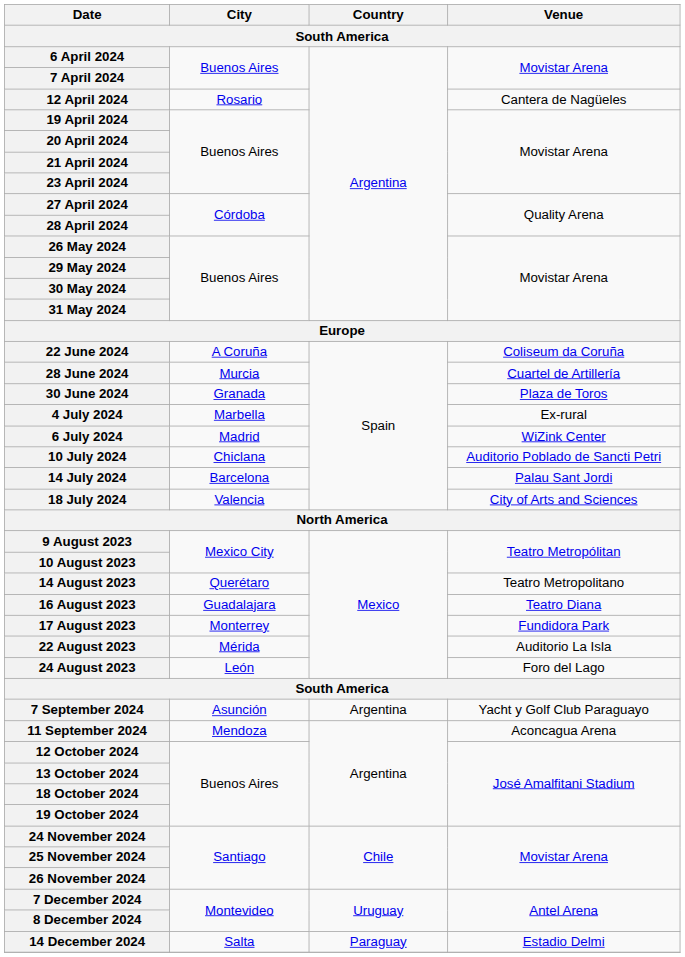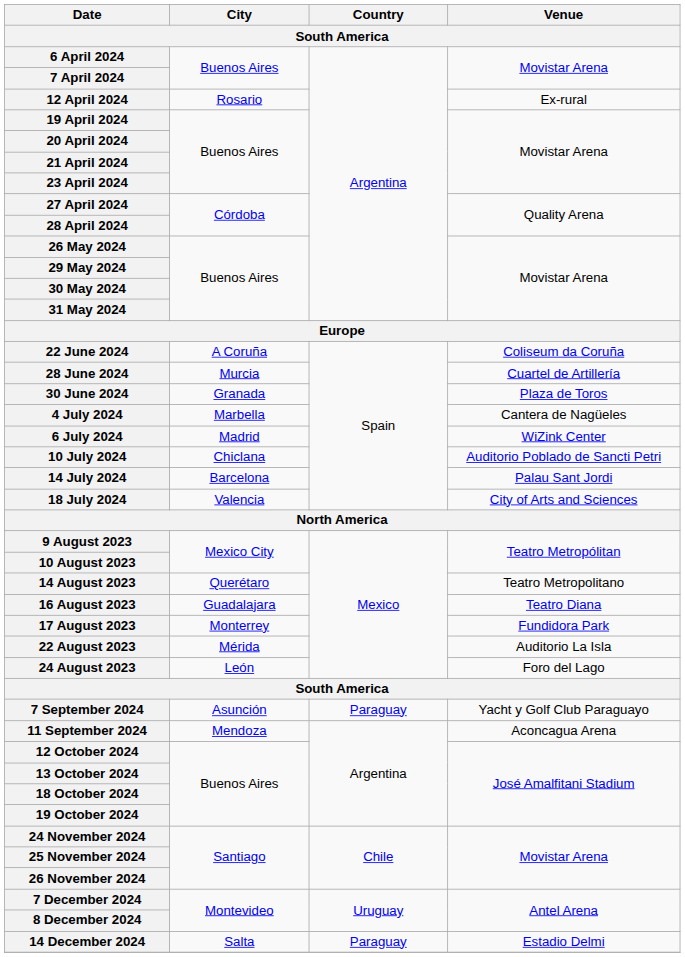 <table class="wikitable plainrowheaders" style="text-align:center;">
 <tr>
 <th scope="col" style="width:12em;">Date</th>
 <th scope="col" style="width:10em;">City</th>
 <th scope="col" style="width:10em;">Country</th>
 <th scope="col" style="width:17em;">Venue</th>
 </tr>
 <tr>
 <th colspan="7">South America</th>
 </tr>
 <tr>
 <th scope="row" style="text-align:center;">6 April 2024</th>
 <td rowspan="2"><a href='#'>Buenos Aires</a></td>
 <td rowspan="13"><a href='#'>Argentina</a></td>
 <td rowspan="2"><a href='#'>Movistar Arena</a></td>
 </tr>
 <tr>
 <th scope="row" style="text-align:center;">7 April 2024</th>
 </tr>
 <tr>
 <th scope="row" style="text-align:center;">12 April 2024</th>
 <td><a href='#'>Rosario</a></td>
-<td>Cantera de Nagüeles</td>
+<td>Ex-rural</td>
 </tr>
 <tr>
 <th scope="row" style="text-align:center;">19 April 2024</th>
 <td rowspan="4">Buenos Aires</td>
 <td rowspan="4">Movistar Arena</td>
 </tr>
 <tr>
 <th scope="row" style="text-align:center;">20 April 2024</th>
 </tr>
 <tr>
 <th scope="row" style="text-align:center;">21 April 2024</th>
 </tr>
 <tr>
 <th scope="row" style="text-align:center;">23 April 2024</th>
 </tr>
 <tr>
 <th scope="row" style="text-align:center;">27 April 2024</th>
 <td rowspan="2"><a href='#'>Córdoba</a></td>
 <td rowspan="2">Quality Arena</td>
 </tr>
 <tr>
 <th scope="row" style="text-align:center;">28 April 2024</th>
 </tr>
 <tr>
 <th scope="row" style="text-align:center;">26 May 2024</th>
 <td rowspan="4">Buenos Aires</td>
 <td rowspan="4">Movistar Arena</td>
 </tr>
 <tr>
 <th scope="row" style="text-align:center;">29 May 2024</th>
 </tr>
 <tr>
 <th scope="row" style="text-align:center;">30 May 2024</th>
 </tr>
 <tr>
 <th scope="row" style="text-align:center;">31 May 2024</th>
 </tr>
 <tr>
 <th colspan="7">Europe</th>
 </tr>
 <tr>
 <th scope="row" style="text-align:center;">22 June 2024</th>
 <td><a href='#'>A Coruña</a></td>
 <td rowspan="8">Spain</td>
 <td><a href='#'>Coliseum da Coruña</a></td>
 </tr>
 <tr>
 <th scope="row" style="text-align:center;">28 June 2024</th>
 <td><a href='#'>Murcia</a></td>
 <td><a href='#'>Cuartel de Artillería</a></td>
 </tr>
 <tr>
 <th scope="row" style="text-align:center;">30 June 2024</th>
 <td><a href='#'>Granada</a></td>
 <td><a href='#'>Plaza de Toros</a></td>
 </tr>
 <tr>
 <th scope="row" style="text-align:center;">4 July 2024</th>
 <td><a href='#'>Marbella</a></td>
-<td>Ex-rural</td>
+<td>Cantera de Nagüeles</td>
 </tr>
 <tr>
 <th scope="row" style="text-align:center;">6 July 2024</th>
 <td><a href='#'>Madrid</a></td>
 <td><a href='#'>WiZink Center</a></td>
 </tr>
 <tr>
 <th scope="row" style="text-align:center;">10 July 2024</th>
 <td><a href='#'>Chiclana</a></td>
 <td><a href='#'>Auditorio Poblado de Sancti Petri</a></td>
 </tr>
 <tr>
 <th scope="row" style="text-align:center;">14 July 2024</th>
 <td><a href='#'>Barcelona</a></td>
 <td><a href='#'>Palau Sant Jordi</a></td>
 </tr>
 <tr>
 <th scope="row" style="text-align:center;">18 July 2024</th>
 <td><a href='#'>Valencia</a></td>
 <td><a href='#'>City of Arts and Sciences</a></td>
 </tr>
 <tr>
 <th colspan="7">North America</th>
 </tr>
 <tr>
 <th scope="row" style="text-align:center;">9 August 2023</th>
 <td rowspan="2"><a href='#'>Mexico City</a></td>
 <td rowspan="7"><a href='#'>Mexico</a></td>
 <td rowspan="2"><a href='#'>Teatro Metropólitan</a></td>
 </tr>
 <tr>
 <th scope="row" style="text-align:center;">10 August 2023</th>
 </tr>
 <tr>
 <th scope="row" style="text-align:center;">14 August 2023</th>
 <td><a href='#'>Querétaro</a></td>
 <td>Teatro Metropolitano</td>
 </tr>
 <tr>
 <th scope="row" style="text-align:center;">16 August 2023</th>
 <td><a href='#'>Guadalajara</a></td>
 <td><a href='#'>Teatro Diana</a></td>
 </tr>
 <tr>
 <th scope="row" style="text-align:center;">17 August 2023</th>
 <td><a href='#'>Monterrey</a></td>
 <td><a href='#'>Fundidora Park</a></td>
 </tr>
 <tr>
 <th scope="row" style="text-align:center;">22 August 2023</th>
 <td><a href='#'>Mérida</a></td>
 <td>Auditorio La Isla</td>
 </tr>
 <tr>
 <th scope="row" style="text-align:center;">24 August 2023</th>
 <td><a href='#'>León</a></td>
 <td>Foro del Lago</td>
 </tr>
 <tr>
 <th colspan="7">South America</th>
 </tr>
 <tr>
 <th scope="row" style="text-align:center;">7 September 2024</th>
 <td><a href='#'>Asunción</a></td>
-<td>Argentina</td>
+<td><a href='#'>Paraguay</a></td>
 <td>Yacht y Golf Club Paraguayo</td>
 </tr>
 <tr>
 <th scope="row" style="text-align:center;">11 September 2024</th>
 <td><a href='#'>Mendoza</a></td>
 <td rowspan="5">Argentina</td>
 <td>Aconcagua Arena</td>
 </tr>
 <tr>
 <th scope="row" style="text-align:center;">12 October 2024</th>
 <td rowspan="4">Buenos Aires</td>
 <td rowspan="4"><a href='#'>José Amalfitani Stadium</a></td>
 </tr>
 <tr>
 <th scope="row" style="text-align:center;">13 October 2024</th>
 </tr>
 <tr>
 <th scope="row" style="text-align:center;">18 October 2024</th>
 </tr>
 <tr>
 <th scope="row" style="text-align:center;">19 October 2024</th>
 </tr>
 <tr>
 <th scope="row" style="text-align:center;">24 November 2024</th>
 <td rowspan="3"><a href='#'>Santiago</a></td>
 <td rowspan="3"><a href='#'>Chile</a></td>
 <td rowspan="3"><a href='#'>Movistar Arena</a></td>
 </tr>
 <tr>
 <th scope="row" style="text-align:center;">25 November 2024</th>
 </tr>
 <tr>
 <th scope="row" style="text-align:center;">26 November 2024</th>
 </tr>
 <tr>
 <th scope="row" style="text-align:center;">7 December 2024</th>
 <td rowspan="2"><a href='#'>Montevideo</a></td>
 <td rowspan="2"><a href='#'>Uruguay</a></td>
 <td rowspan="2"><a href='#'>Antel Arena</a></td>
 </tr>
 <tr>
 <th scope="row" style="text-align:center;">8 December 2024</th>
 </tr>
 <tr>
 <th scope="row" style="text-align:center;">14 December 2024</th>
 <td><a href='#'>Salta</a></td>
 <td><a href='#'>Paraguay</a></td>
 <td><a href='#'>Estadio Delmi</a></td>
 </tr>
 <tr>
 </tr>
 </table>
